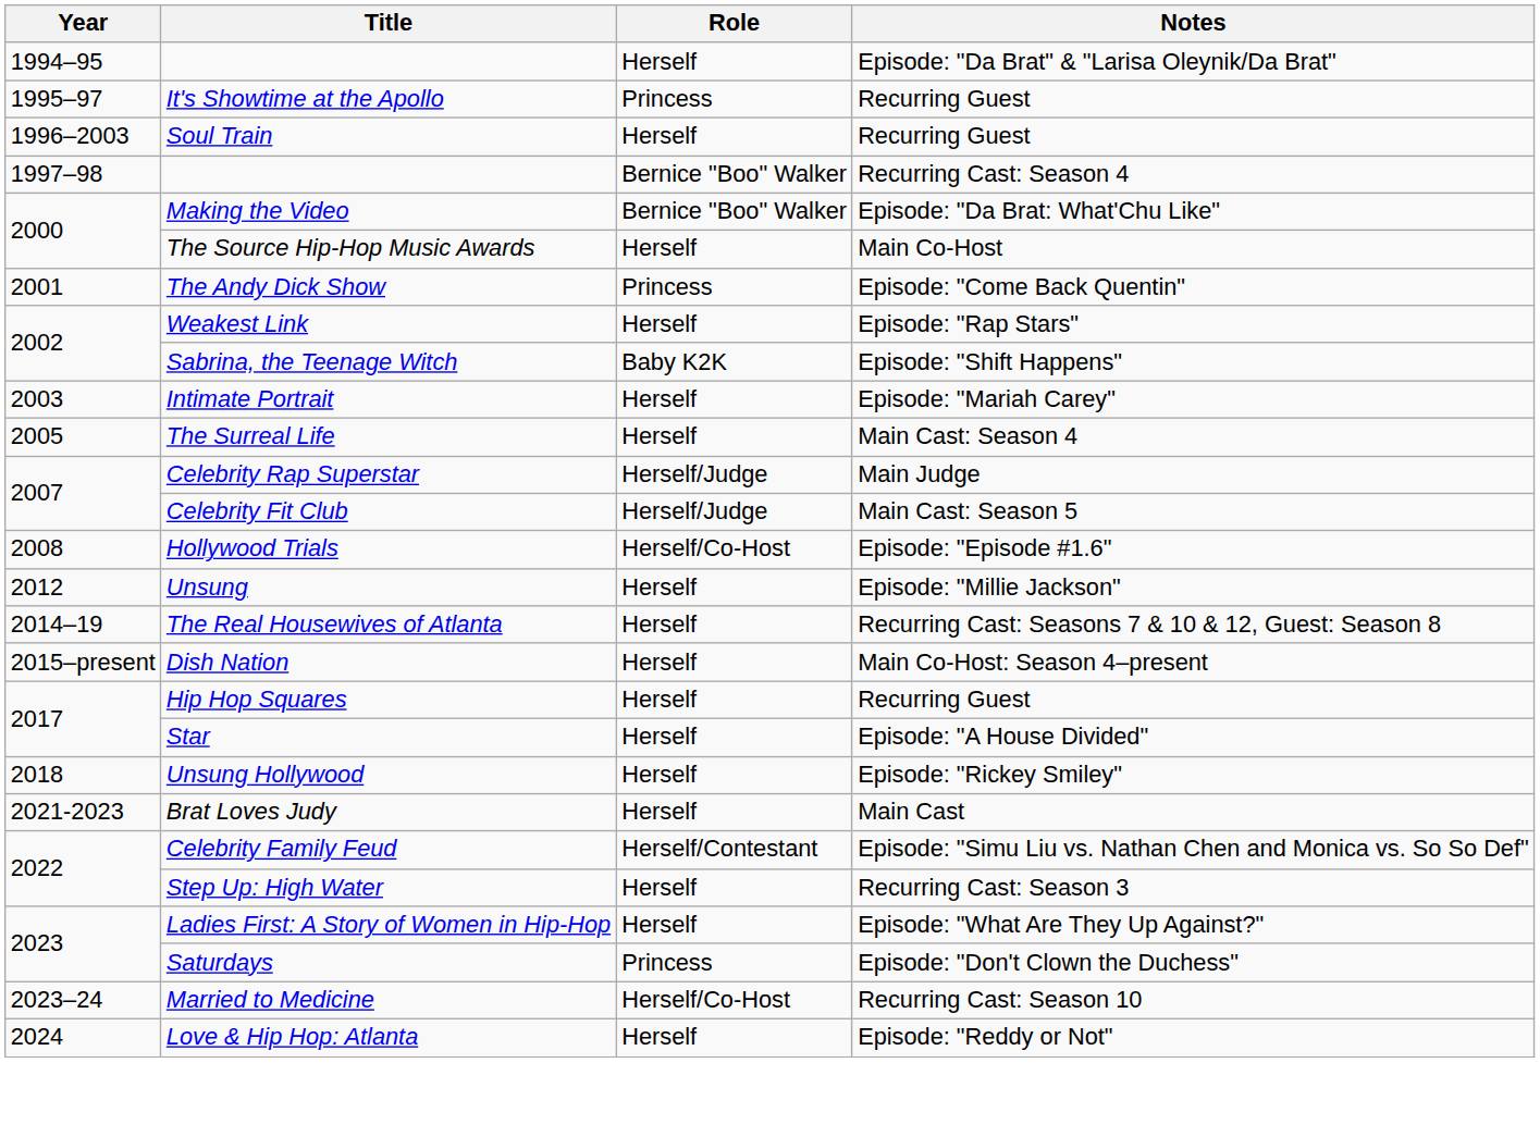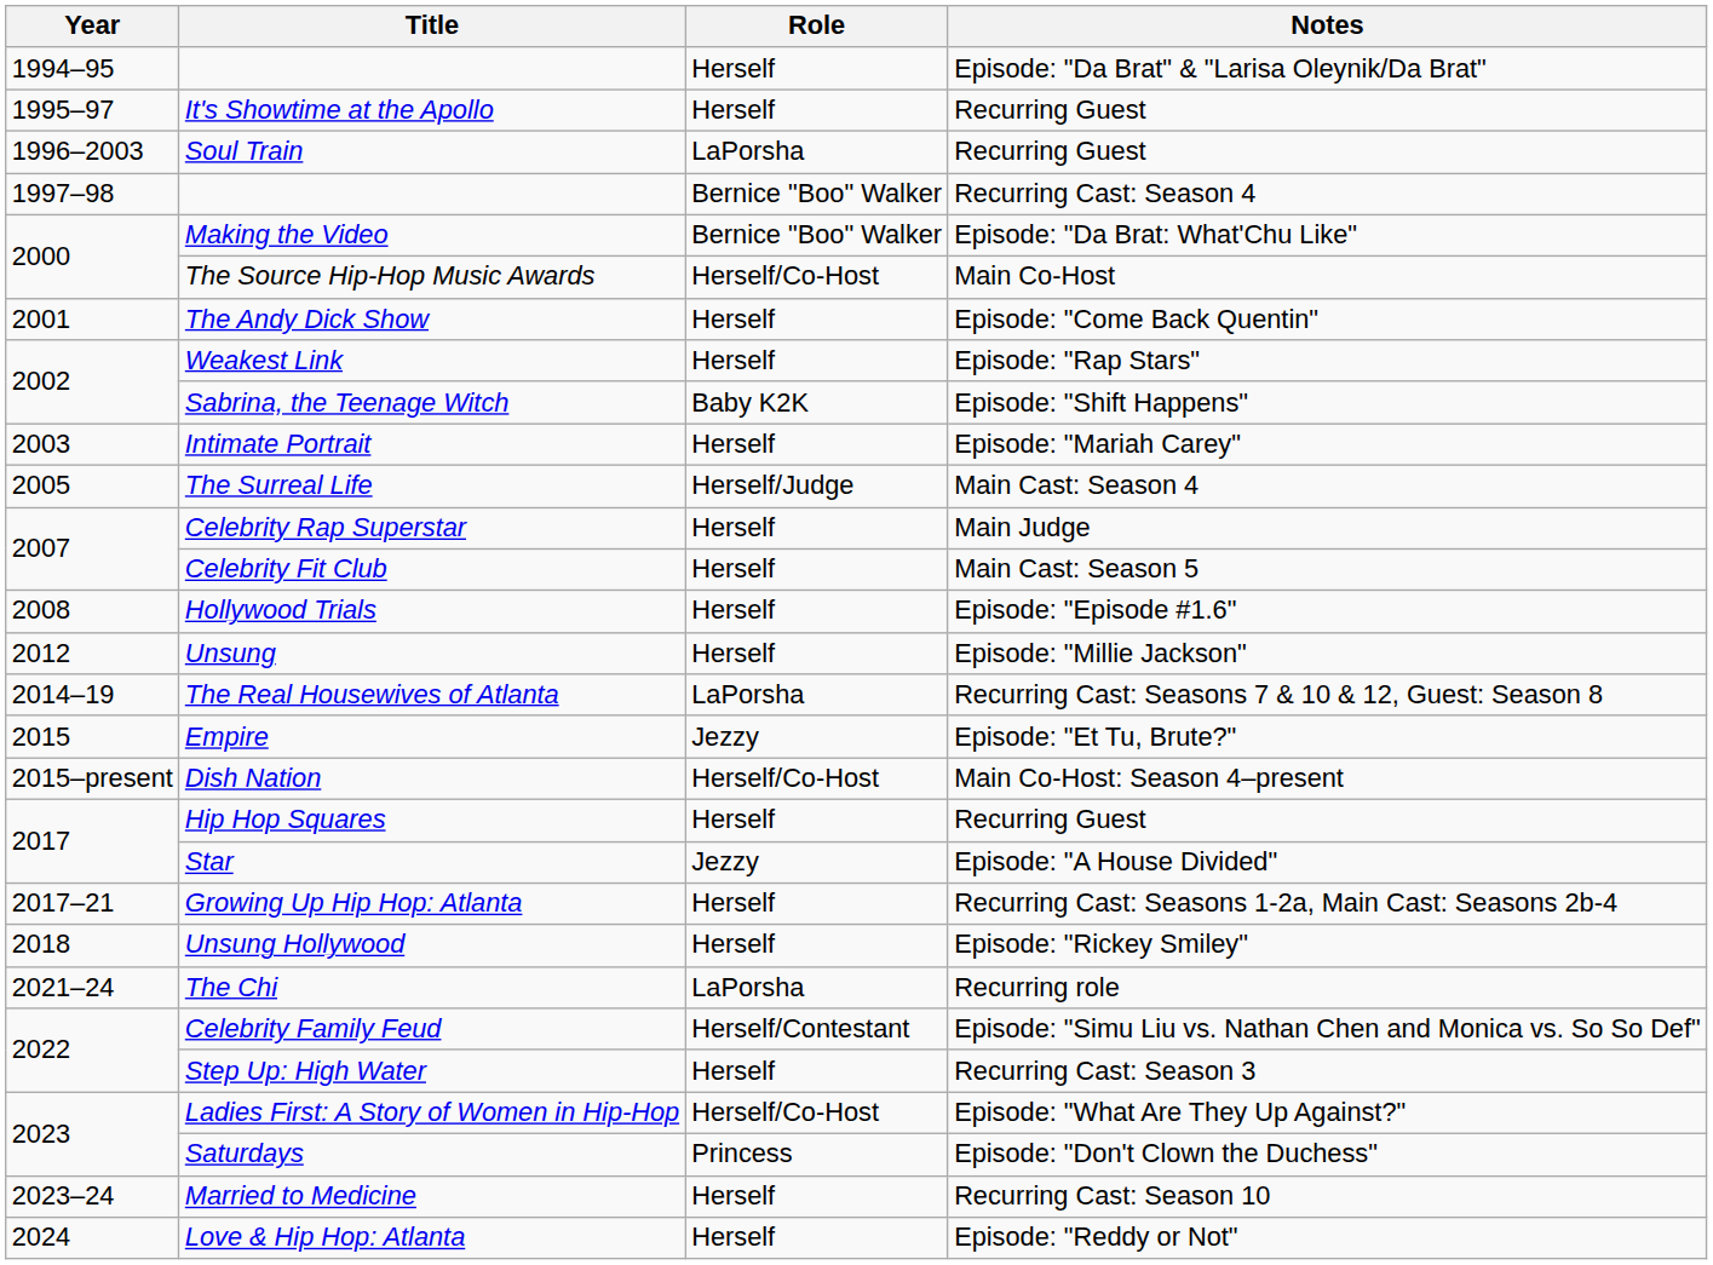 <table class="wikitable plainrowheaders sortable" style="margin-right: 0;">
 <tr>
 <th>Year</th>
 <th>Title</th>
 <th>Role</th>
 <th>Notes</th>
 </tr>
 <tr>
 <td>1994–95</td>
 <td><em></em></td>
 <td>Herself</td>
 <td>Episode: "Da Brat" & "Larisa Oleynik/Da Brat"</td>
 </tr>
 <tr>
 <td>1995–97</td>
 <td><em><a href='#'>It's Showtime at the Apollo</a></em></td>
-<td>Princess</td>
+<td>Herself</td>
 <td>Recurring Guest</td>
 </tr>
 <tr>
 <td>1996–2003</td>
 <td><em><a href='#'>Soul Train</a></em></td>
-<td>Herself</td>
+<td>LaPorsha</td>
 <td>Recurring Guest</td>
 </tr>
 <tr>
 <td>1997–98</td>
 <td><em></em></td>
 <td>Bernice "Boo" Walker</td>
 <td>Recurring Cast: Season 4</td>
 </tr>
 <tr>
 <td rowspan=2>2000</td>
 <td><em><a href='#'>Making the Video</a></em></td>
 <td>Bernice "Boo" Walker</td>
 <td>Episode: "Da Brat: What'Chu Like"</td>
 </tr>
 <tr>
 <td><em>The Source Hip-Hop Music Awards</em></td>
-<td>Herself</td>
+<td>Herself/Co-Host</td>
 <td>Main Co-Host</td>
 </tr>
 <tr>
 <td>2001</td>
 <td><em><a href='#'>The Andy Dick Show</a></em></td>
-<td>Princess</td>
+<td>Herself</td>
 <td>Episode: "Come Back Quentin"</td>
 </tr>
 <tr>
 <td rowspan=2>2002</td>
 <td><em><a href='#'>Weakest Link</a></em></td>
 <td>Herself</td>
 <td>Episode: "Rap Stars"</td>
 </tr>
 <tr>
 <td><em><a href='#'>Sabrina, the Teenage Witch</a></em></td>
 <td>Baby K2K</td>
 <td>Episode: "Shift Happens"</td>
 </tr>
 <tr>
 <td>2003</td>
 <td><em><a href='#'>Intimate Portrait</a></em></td>
 <td>Herself</td>
 <td>Episode: "Mariah Carey"</td>
 </tr>
 <tr>
 <td>2005</td>
 <td><em><a href='#'>The Surreal Life</a></em></td>
-<td>Herself</td>
+<td>Herself/Judge</td>
 <td>Main Cast: Season 4</td>
 </tr>
 <tr>
 <td rowspan=2>2007</td>
 <td><em><a href='#'>Celebrity Rap Superstar</a></em></td>
-<td>Herself/Judge</td>
+<td>Herself</td>
 <td>Main Judge</td>
 </tr>
 <tr>
 <td><em><a href='#'>Celebrity Fit Club</a></em></td>
-<td>Herself/Judge</td>
+<td>Herself</td>
 <td>Main Cast: Season 5</td>
 </tr>
 <tr>
 <td>2008</td>
 <td><em><a href='#'>Hollywood Trials</a></em></td>
-<td>Herself/Co-Host</td>
+<td>Herself</td>
 <td>Episode: "Episode #1.6"</td>
 </tr>
 <tr>
 <td>2012</td>
 <td><em><a href='#'>Unsung</a></em></td>
 <td>Herself</td>
 <td>Episode: "Millie Jackson"</td>
 </tr>
 <tr>
 <td>2014–19</td>
 <td><em><a href='#'>The Real Housewives of Atlanta</a></em></td>
-<td>Herself</td>
+<td>LaPorsha</td>
 <td>Recurring Cast: Seasons 7 & 10 & 12, Guest: Season 8</td>
+</tr>
+<tr>
+<td>2015</td>
+<td><em><a href='#'>Empire</a></em></td>
+<td>Jezzy</td>
+<td>Episode: "Et Tu, Brute?"</td>
 </tr>
 <tr>
 <td>2015–present</td>
 <td><em><a href='#'>Dish Nation</a></em></td>
-<td>Herself</td>
+<td>Herself/Co-Host</td>
 <td>Main Co-Host: Season 4–present</td>
 </tr>
 <tr>
 <td rowspan=2>2017</td>
 <td><em><a href='#'>Hip Hop Squares</a></em></td>
 <td>Herself</td>
 <td>Recurring Guest</td>
 </tr>
 <tr>
 <td><em><a href='#'>Star</a></em></td>
+<td>Jezzy</td>
+<td>Episode: "A House Divided"</td>
+</tr>
+<tr>
+<td>2017–21</td>
+<td><em><a href='#'>Growing Up Hip Hop: Atlanta</a></em></td>
 <td>Herself</td>
-<td>Episode: "A House Divided"</td>
+<td>Recurring Cast: Seasons 1-2a, Main Cast: Seasons 2b-4</td>
 </tr>
 <tr>
 <td>2018</td>
 <td><em><a href='#'>Unsung Hollywood</a></em></td>
 <td>Herself</td>
 <td>Episode: "Rickey Smiley"</td>
 </tr>
 <tr>
-<td>2021-2023</td>
-<td><em>Brat Loves Judy</em></td>
-<td>Herself</td>
-<td>Main Cast</td>
+<td>2021–24</td>
+<td><em><a href='#'>The Chi</a></em></td>
+<td>LaPorsha</td>
+<td>Recurring role</td>
 </tr>
 <tr>
 <td rowspan=2>2022</td>
 <td><em><a href='#'>Celebrity Family Feud</a></em></td>
 <td>Herself/Contestant</td>
 <td>Episode: "Simu Liu vs. Nathan Chen and Monica vs. So So Def"</td>
 </tr>
 <tr>
 <td><em><a href='#'>Step Up: High Water</a></em></td>
 <td>Herself</td>
 <td>Recurring Cast: Season 3</td>
 </tr>
 <tr>
 <td rowspan=2>2023</td>
 <td><em><a href='#'>Ladies First: A Story of Women in Hip-Hop</a></em></td>
-<td>Herself</td>
+<td>Herself/Co-Host</td>
 <td>Episode: "What Are They Up Against?"</td>
 </tr>
 <tr>
 <td><em><a href='#'>Saturdays</a></em></td>
 <td>Princess</td>
 <td>Episode: "Don't Clown the Duchess"</td>
 </tr>
 <tr>
 <td>2023–24</td>
 <td><em><a href='#'>Married to Medicine</a></em></td>
-<td>Herself/Co-Host</td>
+<td>Herself</td>
 <td>Recurring Cast: Season 10</td>
 </tr>
 <tr>
 <td>2024</td>
 <td><em><a href='#'>Love & Hip Hop: Atlanta</a></em></td>
 <td>Herself</td>
 <td>Episode: "Reddy or Not"</td>
 </tr>
 </table>
